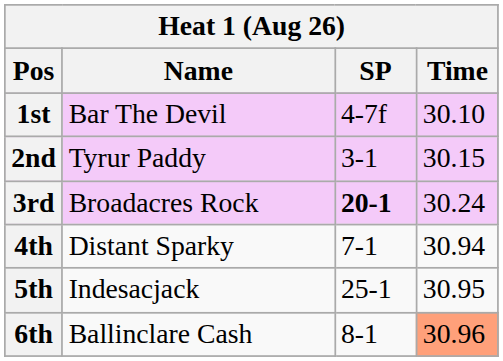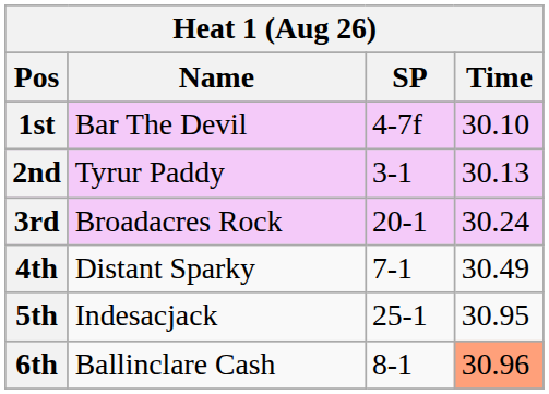 <table class="wikitable">
 <tr>
 <th colspan="6">Heat 1 (Aug 26)</th>
 </tr>
 <tr>
 <th width=20>Pos</th>
 <th width=150>Name</th>
 <th width=40>SP</th>
 <th width=40>Time</th>
 </tr>
 <tr style="background: #f4caf9;">
 <th>1st</th>
 <td>Bar The Devil</td>
 <td>4-7f</td>
 <td>30.10</td>
 </tr>
 <tr style="background: #f4caf9;">
 <th>2nd</th>
 <td>Tyrur Paddy</td>
 <td>3-1</td>
-<td>30.15</td>
+<td>30.13</td>
 </tr>
 <tr style="background: #f4caf9;">
 <th>3rd</th>
 <td>Broadacres Rock</td>
-<td><strong>20-1</strong></td>
+<td>20-1</td>
 <td>30.24</td>
 </tr>
 <tr>
 <th>4th</th>
 <td>Distant Sparky</td>
 <td>7-1</td>
-<td>30.94</td>
+<td>30.49</td>
 </tr>
 <tr>
 <th>5th</th>
 <td>Indesacjack</td>
 <td>25-1</td>
 <td>30.95</td>
 </tr>
 <tr>
 <th>6th</th>
 <td>Ballinclare Cash</td>
 <td>8-1</td>
 <td style="background: lightsalmon;">30.96</td>
 </tr>
 </table>
